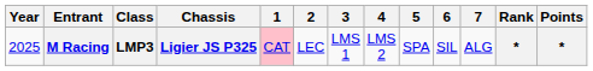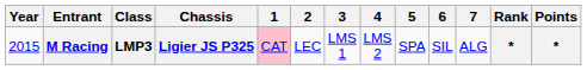 <table class="wikitable" style="text-align:center; font-size:85%">
 <tr>
 <th>Year</th>
 <th>Entrant</th>
 <th>Class</th>
 <th>Chassis</th>
 <th>1</th>
 <th>2</th>
 <th>3</th>
 <th>4</th>
 <th>5</th>
 <th>6</th>
 <th>7</th>
 <th>Rank</th>
 <th>Points</th>
 </tr>
 <tr>
-<td><a href='#'>2025</a></td>
+<td><a href='#'>2015</a></td>
 <th nowrap><a href='#'>M Racing</a></th>
 <th>LMP3</th>
 <th nowrap><a href='#'>Ligier JS P325</a></th>
 <td style="background: pink;"><a href='#'>CAT</a></td>
 <td><a href='#'>LEC</a></td>
 <td><a href='#'>LMS<br>1</a></td>
 <td><a href='#'>LMS<br>2</a></td>
 <td><a href='#'>SPA</a></td>
 <td><a href='#'>SIL</a></td>
 <td><a href='#'>ALG</a></td>
 <th>*</th>
 <th>*</th>
 </tr>
 </table>
